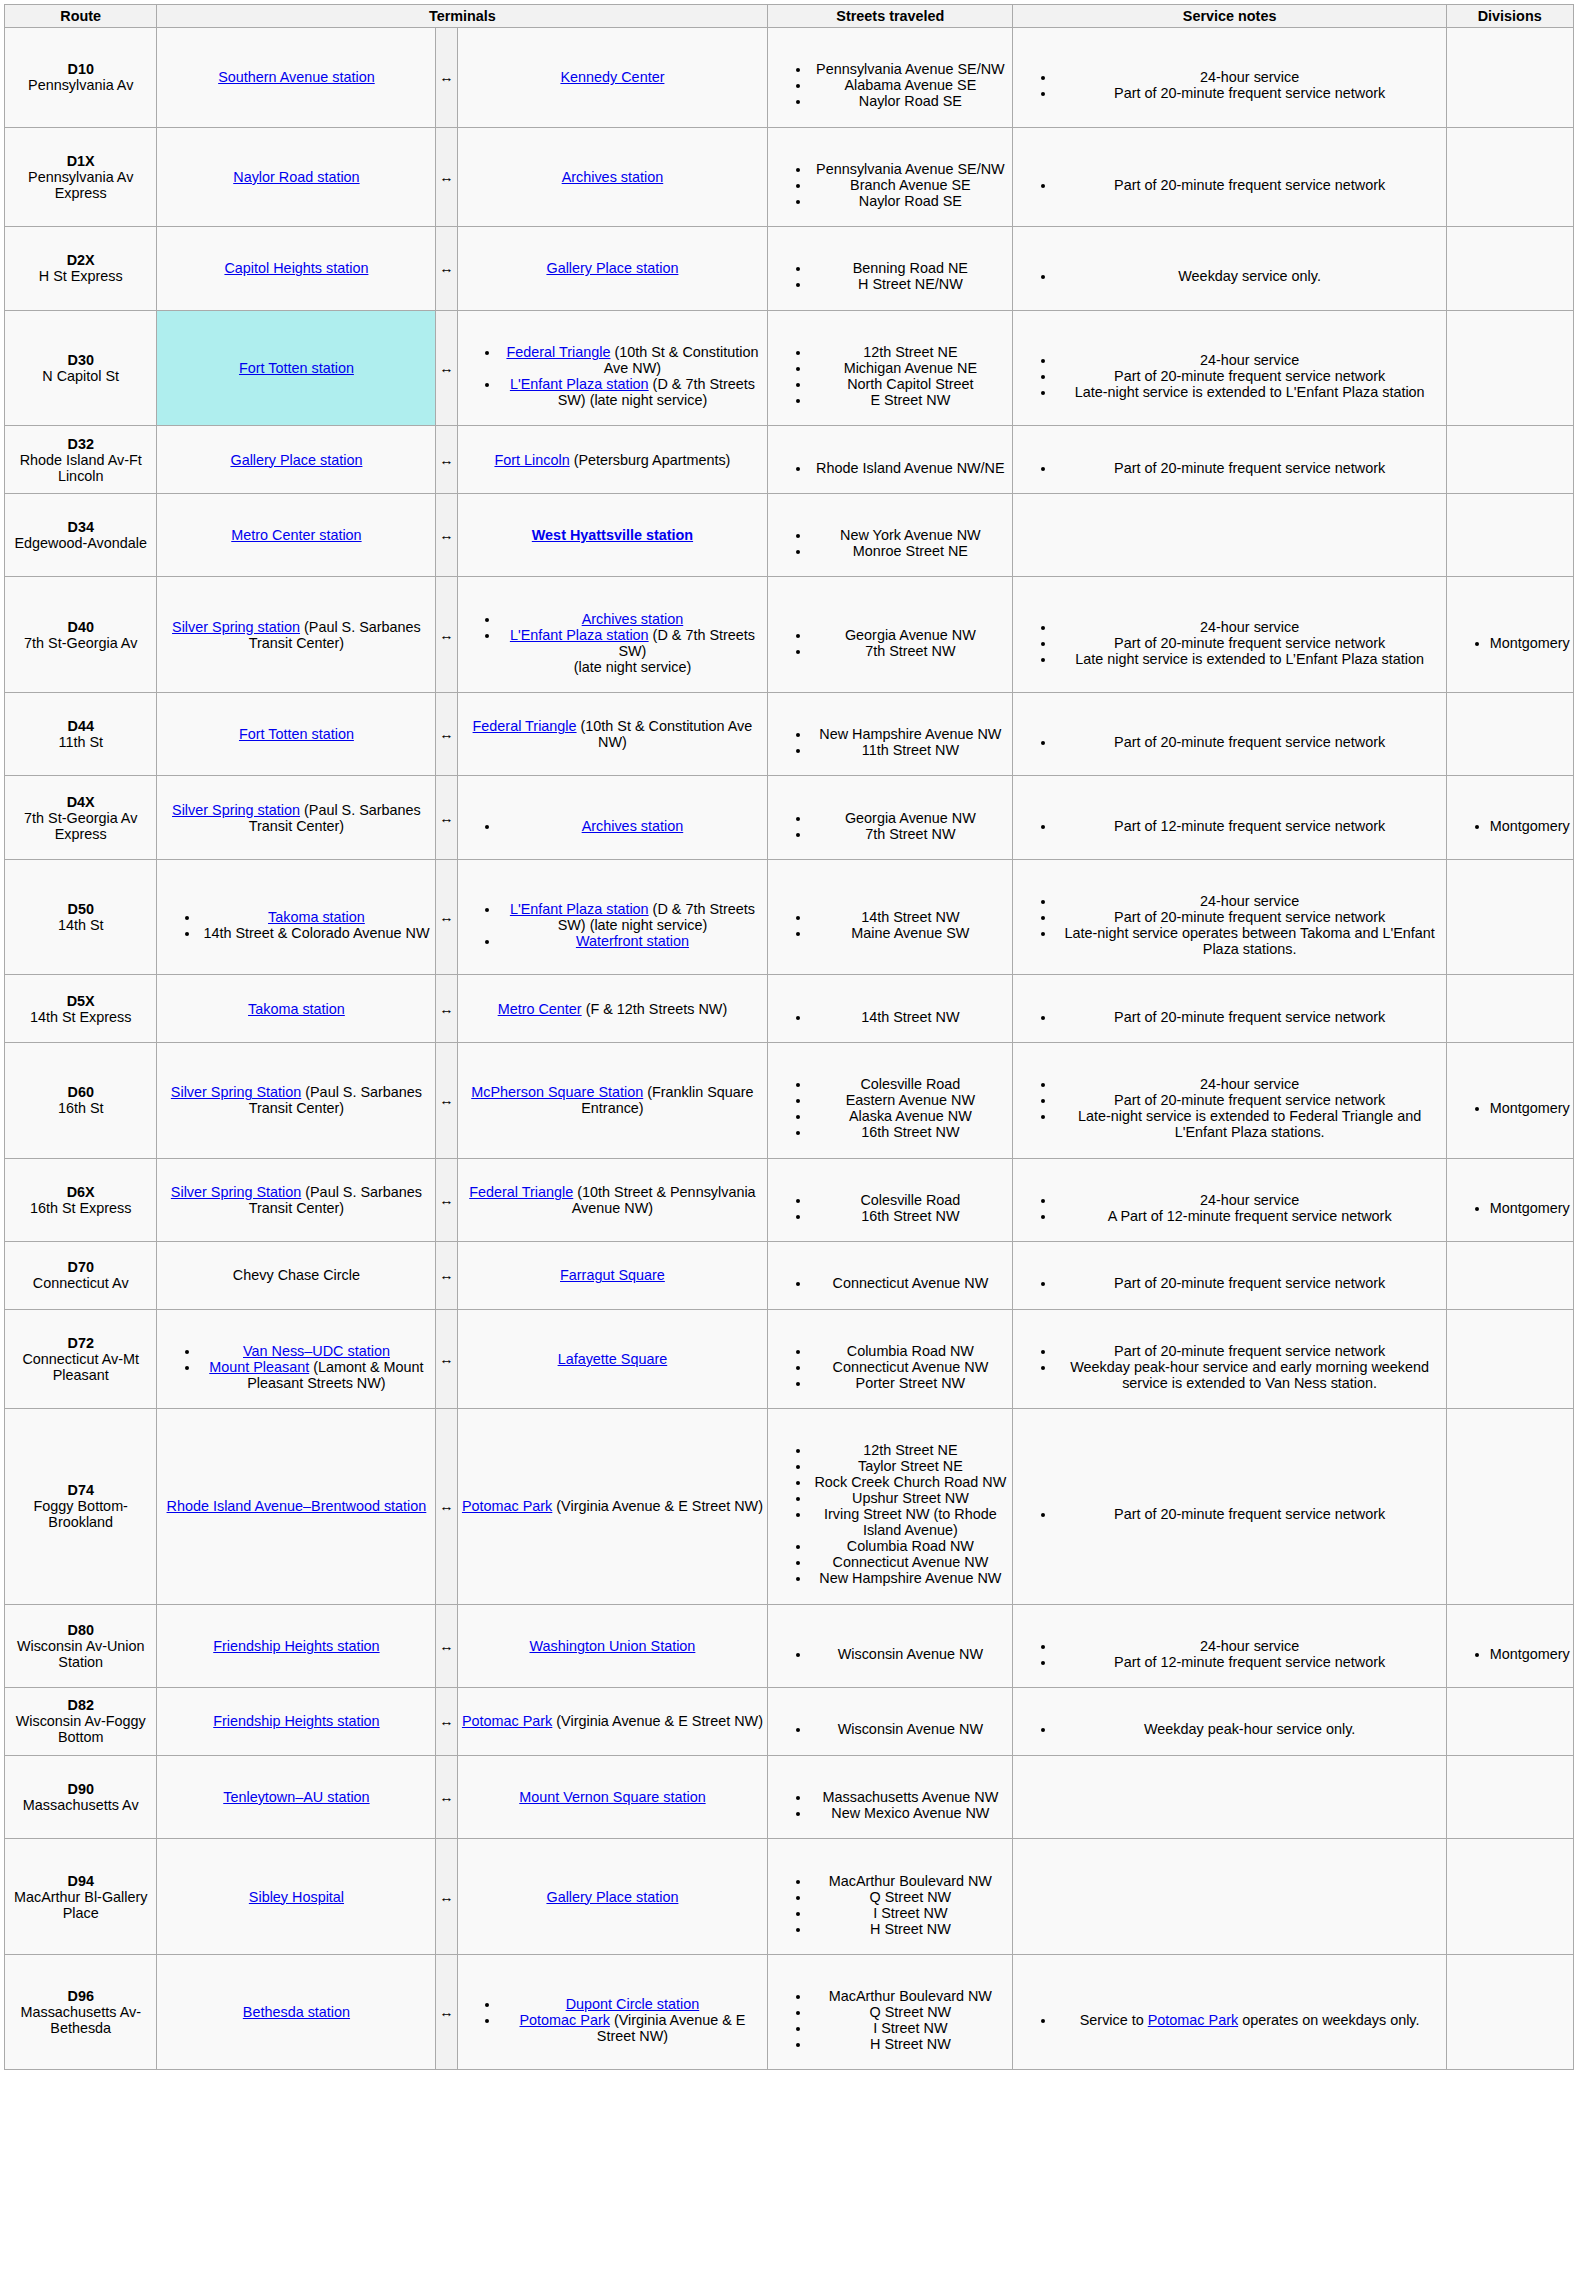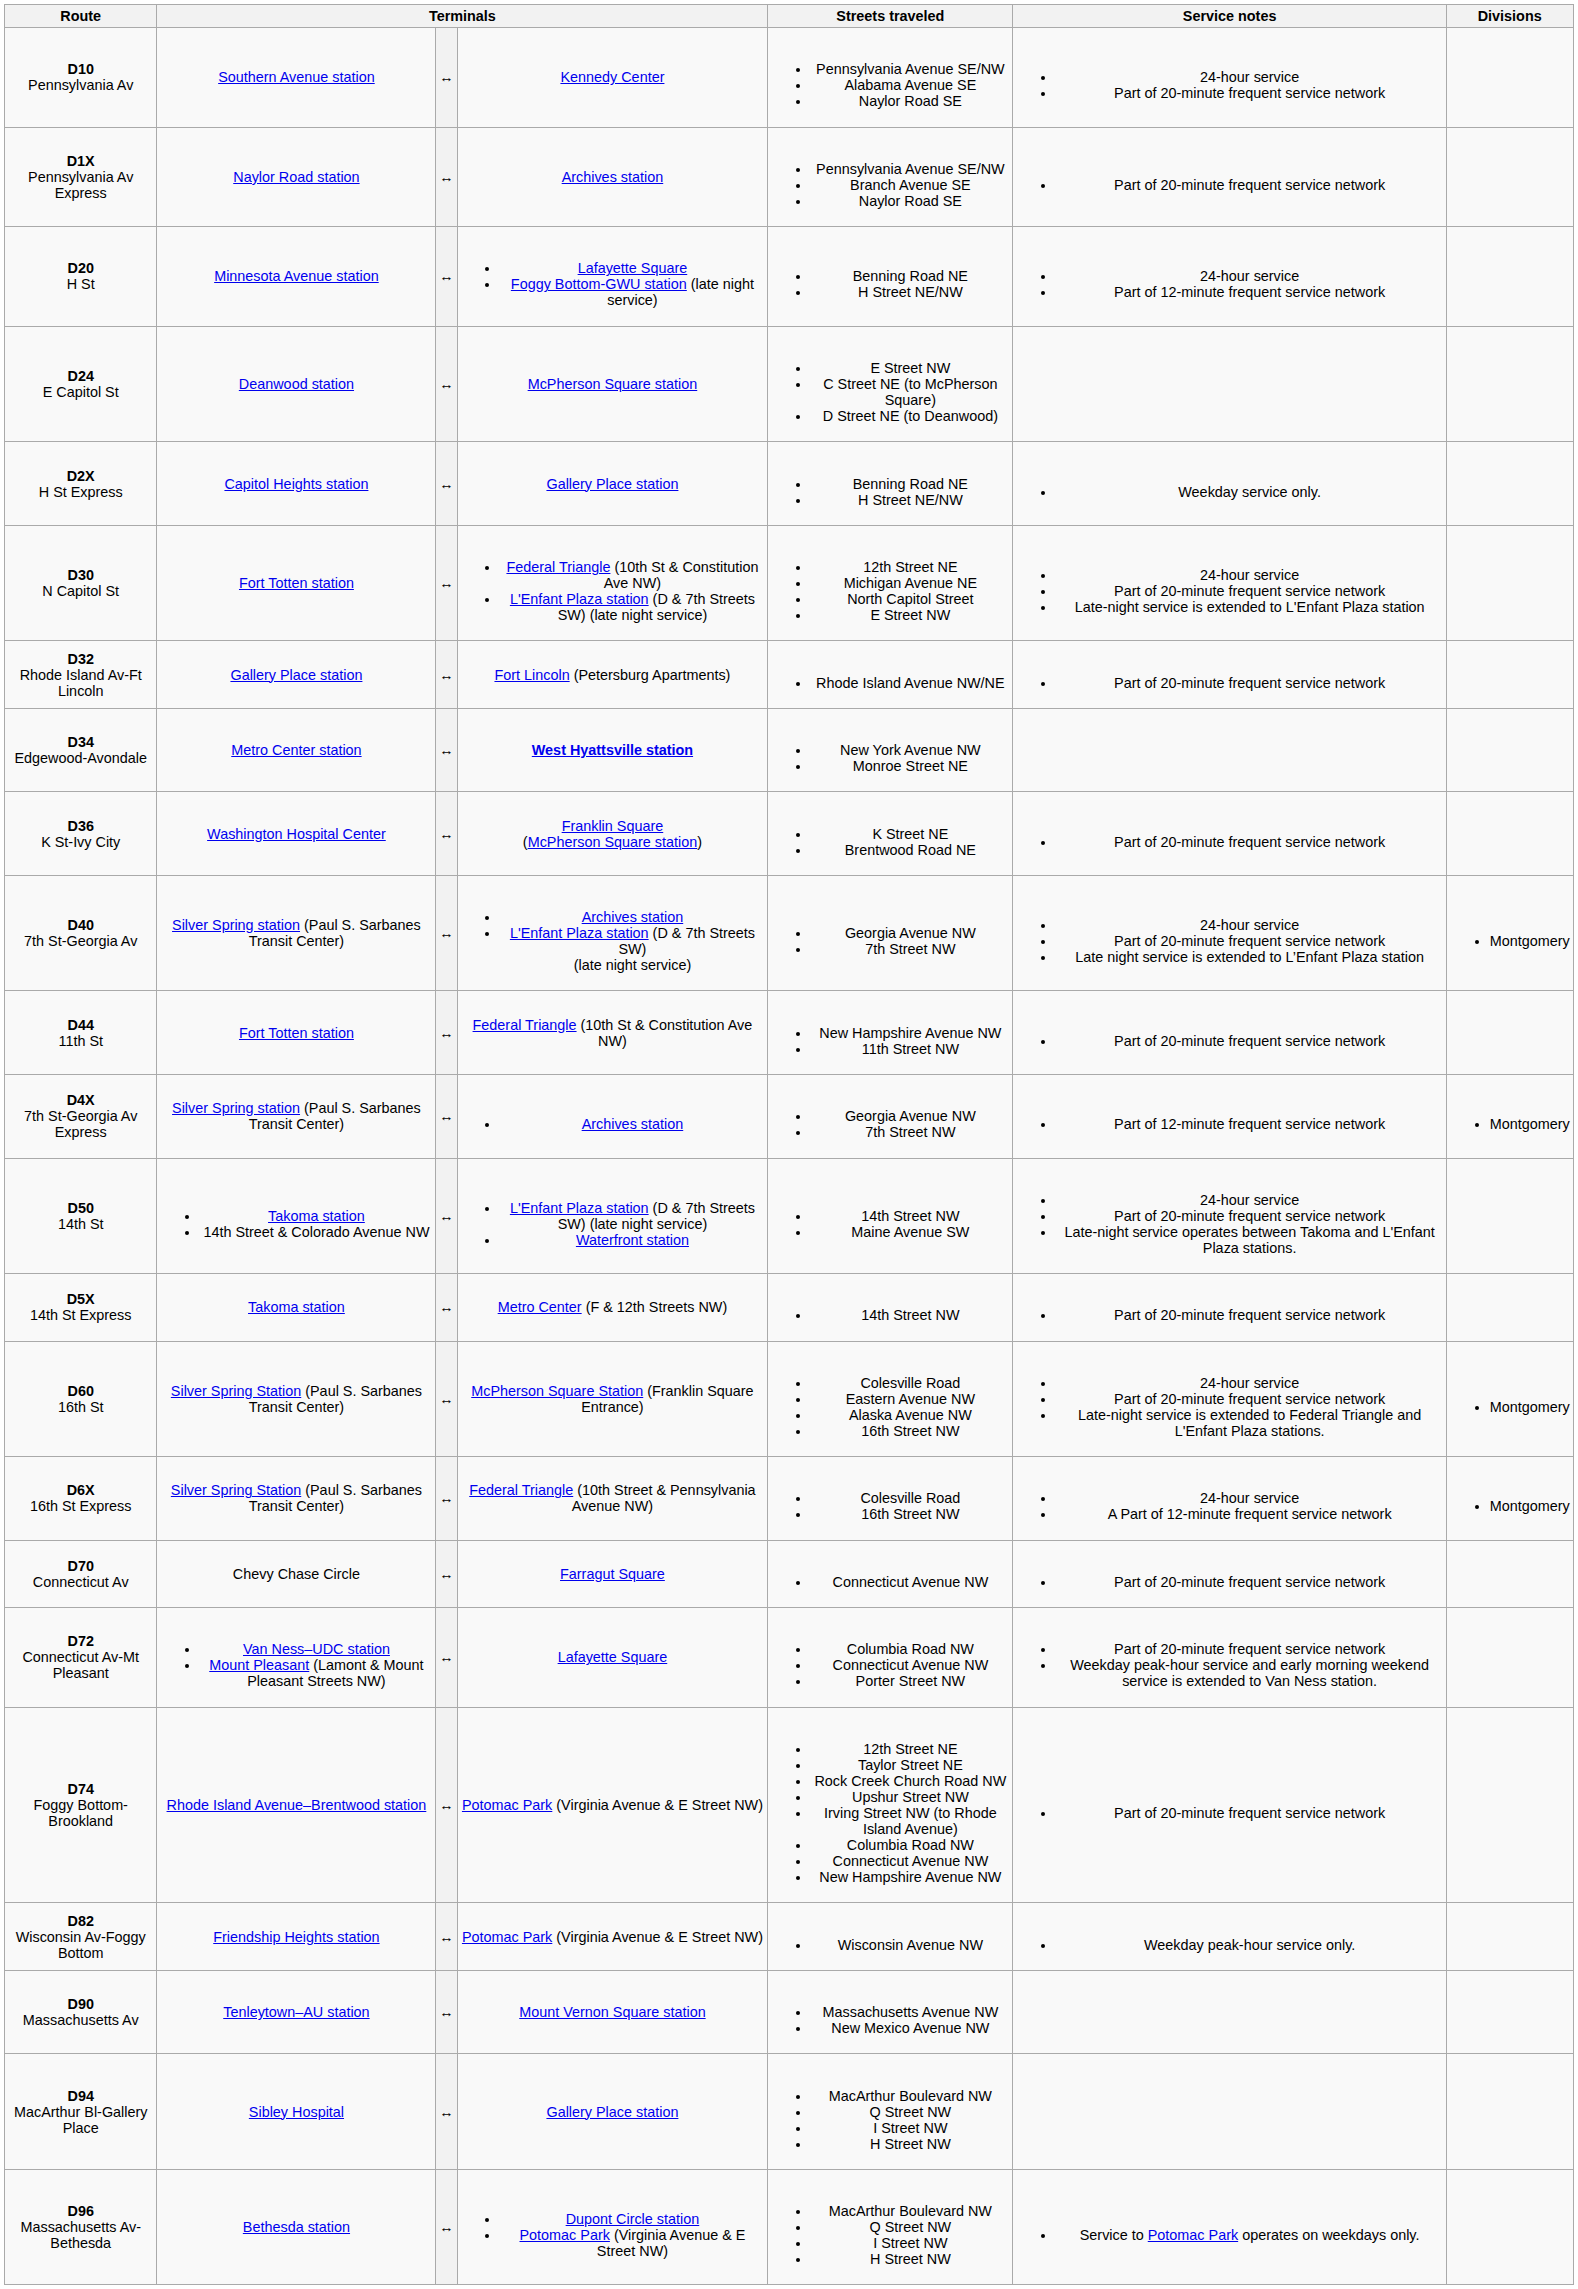 <table class=wikitable style="font-size: 90%;" |>
 <tr>
 <th>Route</th>
 <th colspan=3>Terminals</th>
 <th>Streets traveled</th>
 <th>Service notes</th>
 <th>Divisions</th>
 </tr>
 <tr align="center">
 <td><strong>D10</strong><br>Pennsylvania Av</td>
 <td><a href='#'>Southern Avenue station</a></td>
 <th><span>↔</span></th>
 <td><a href='#'>Kennedy Center</a></td>
 <td><br><ul><li>Pennsylvania Avenue SE/NW</li><li>Alabama Avenue SE</li><li>Naylor Road SE</li></ul></td>
 <td><br><ul><li>24-hour service</li><li>Part of 20-minute frequent service network</li></ul></td>
 <td></td>
 </tr>
 <tr align="center">
 <td><strong>D1X</strong><br>Pennsylvania Av Express</td>
 <td><a href='#'>Naylor Road station</a></td>
 <th><span>↔</span></th>
 <td><a href='#'>Archives station</a></td>
 <td><br><ul><li>Pennsylvania Avenue SE/NW</li><li>Branch Avenue SE</li><li>Naylor Road SE</li></ul></td>
 <td><br><ul><li>Part of 20-minute frequent service network</li></ul></td>
 <td></td>
 </tr>
 <tr align="center">
+<td><strong>D20</strong><br>H St</td>
+<td><a href='#'>Minnesota Avenue station</a></td>
+<th><span>↔</span></th>
+<td><br><ul><li><a href='#'>Lafayette Square</a></li><li><a href='#'>Foggy Bottom-GWU station</a> (late night service)</li></ul></td>
+<td><br><ul><li>Benning Road NE</li><li>H Street NE/NW</li></ul></td>
+<td><br><ul><li>24-hour service</li><li>Part of 12-minute frequent service network</li></ul></td>
+<td></td>
+</tr>
+<tr align="center">
+<td><strong>D24</strong><br>E Capitol St</td>
+<td><a href='#'>Deanwood station</a></td>
+<th><span>↔</span></th>
+<td><a href='#'>McPherson Square station</a></td>
+<td><br><ul><li>E Street NW</li><li>C Street NE (to McPherson Square)</li><li>D Street NE (to Deanwood)</li></ul></td>
+<td></td>
+<td></td>
+</tr>
+<tr align="center">
 <td><strong>D2X</strong><br>H St Express</td>
 <td><a href='#'>Capitol Heights station</a></td>
 <th><span>↔</span></th>
 <td><a href='#'>Gallery Place station</a></td>
 <td><br><ul><li>Benning Road NE</li><li>H Street NE/NW</li></ul></td>
 <td><br><ul><li>Weekday service only.</li></ul></td>
 <td></td>
 </tr>
 <tr align="center">
 <td><strong>D30</strong><br>N Capitol St</td>
-<td style="background: paleturquoise;"><a href='#'>Fort Totten station</a></td>
+<td><a href='#'>Fort Totten station</a></td>
 <th><span>↔</span></th>
 <td><br><ul><li><a href='#'>Federal Triangle</a> (10th St & Constitution Ave NW)</li><li><a href='#'>L'Enfant Plaza station</a> (D & 7th Streets SW) (late night service)</li></ul></td>
 <td><br><ul><li>12th Street NE</li><li>Michigan Avenue NE</li><li>North Capitol Street</li><li>E Street NW</li></ul></td>
 <td><br><ul><li>24-hour service</li><li>Part of 20-minute frequent service network</li><li>Late-night service is extended to L'Enfant Plaza station</li></ul></td>
 <td></td>
 </tr>
 <tr align="center">
 <td><strong>D32</strong><br>Rhode Island Av-Ft Lincoln</td>
 <td><a href='#'>Gallery Place station</a></td>
 <th><span>↔</span></th>
 <td><a href='#'>Fort Lincoln</a> (Petersburg Apartments)</td>
 <td><br><ul><li>Rhode Island Avenue NW/NE</li></ul></td>
 <td><br><ul><li>Part of 20-minute frequent service network</li></ul></td>
 <td></td>
 </tr>
 <tr align="center">
 <td><strong>D34</strong><br>Edgewood-Avondale</td>
 <td><a href='#'>Metro Center station</a></td>
 <th><span>↔</span></th>
 <td><strong><a href='#'>West Hyattsville station</a></strong></td>
 <td><br><ul><li>New York Avenue NW</li><li>Monroe Street NE</li></ul></td>
 <td></td>
+<td></td>
+</tr>
+<tr align="center">
+<td><strong>D36</strong><br>K St-Ivy City</td>
+<td><a href='#'>Washington Hospital Center</a></td>
+<th><span>↔</span></th>
+<td><a href='#'>Franklin Square</a><br>(<a href='#'>McPherson Square station</a>)</td>
+<td><br><ul><li>K Street NE</li><li>Brentwood Road NE</li></ul></td>
+<td><br><ul><li>Part of 20-minute frequent service network</li></ul></td>
 <td></td>
 </tr>
 <tr align="center">
 <td><strong>D40</strong><br>7th St-Georgia Av</td>
 <td><a href='#'>Silver Spring station</a> (Paul S. Sarbanes Transit Center)</td>
 <th><span>↔</span></th>
 <td><br><ul><li><a href='#'>Archives station</a></li><li><a href='#'>L'Enfant Plaza station</a> (D & 7th Streets SW)<br>(late night service)</li></ul></td>
 <td><br><ul><li>Georgia Avenue NW</li><li>7th Street NW</li></ul></td>
 <td><br><ul><li>24-hour service</li><li>Part of 20-minute frequent service network</li><li>Late night service is extended to L’Enfant Plaza station</li></ul></td>
 <td><br><ul><li>Montgomery</li></ul></td>
 </tr>
 <tr align="center">
 <td><strong>D44</strong><br>11th St</td>
 <td><a href='#'>Fort Totten station</a></td>
 <th><span>↔</span></th>
 <td><a href='#'>Federal Triangle</a> (10th St & Constitution Ave NW)</td>
 <td><br><ul><li>New Hampshire Avenue NW</li><li>11th Street NW</li></ul></td>
 <td><br><ul><li>Part of 20-minute frequent service network</li></ul></td>
 <td></td>
 </tr>
 <tr align="center">
 <td><strong>D4X</strong><br>7th St-Georgia Av Express</td>
 <td><a href='#'>Silver Spring station</a> (Paul S. Sarbanes Transit Center)</td>
 <th><span>↔</span></th>
 <td><br><ul><li><a href='#'>Archives station</a></li></ul></td>
 <td><br><ul><li>Georgia Avenue NW</li><li>7th Street NW</li></ul></td>
 <td><br><ul><li>Part of 12-minute frequent service network</li></ul></td>
 <td><br><ul><li>Montgomery</li></ul></td>
 </tr>
 <tr align="center">
 <td><strong>D50</strong><br>14th St</td>
 <td><br><ul><li><a href='#'>Takoma station</a></li><li>14th Street & Colorado Avenue NW</li></ul></td>
 <th><span>↔</span></th>
 <td><br><ul><li><a href='#'>L'Enfant Plaza station</a> (D & 7th Streets SW) (late night service)</li><li><a href='#'>Waterfront station</a></li></ul></td>
 <td><br><ul><li>14th Street NW</li><li>Maine Avenue SW</li></ul></td>
 <td><br><ul><li>24-hour service</li><li>Part of 20-minute frequent service network</li><li>Late-night service operates between Takoma and L'Enfant Plaza stations.</li></ul></td>
 <td></td>
 </tr>
 <tr align="center">
 <td><strong>D5X</strong><br>14th St Express</td>
 <td><a href='#'>Takoma station</a></td>
 <th><span>↔</span></th>
 <td><a href='#'>Metro Center</a> (F & 12th Streets NW)</td>
 <td><br><ul><li>14th Street NW</li></ul></td>
 <td><br><ul><li>Part of 20-minute frequent service network</li></ul></td>
 <td></td>
 </tr>
 <tr align="center">
 <td><strong>D60</strong><br>16th St</td>
 <td><a href='#'>Silver Spring Station</a> (Paul S. Sarbanes Transit Center)</td>
 <th><span>↔</span></th>
 <td><a href='#'>McPherson Square Station</a> (Franklin Square Entrance)</td>
 <td><br><ul><li>Colesville Road</li><li>Eastern Avenue NW</li><li>Alaska Avenue NW</li><li>16th Street NW</li></ul></td>
 <td><br><ul><li>24-hour service</li><li>Part of 20-minute frequent service network</li><li>Late-night service is extended to Federal Triangle and L'Enfant Plaza stations.</li></ul></td>
 <td><br><ul><li>Montgomery</li></ul></td>
 </tr>
 <tr align="center">
 <td><strong>D6X</strong><br>16th St Express</td>
 <td><a href='#'>Silver Spring Station</a> (Paul S. Sarbanes Transit Center)</td>
 <th><span>↔</span></th>
 <td><a href='#'>Federal Triangle</a> (10th Street & Pennsylvania Avenue NW)</td>
 <td><br><ul><li>Colesville Road</li><li>16th Street NW</li></ul></td>
 <td><br><ul><li>24-hour service</li><li>A Part of 12-minute frequent service network</li></ul></td>
 <td><br><ul><li>Montgomery</li></ul></td>
 </tr>
 <tr align="center">
 <td><strong>D70</strong><br>Connecticut Av</td>
 <td>Chevy Chase Circle</td>
 <th><span>↔</span></th>
 <td><a href='#'>Farragut Square</a></td>
 <td><br><ul><li>Connecticut Avenue NW</li></ul></td>
 <td><br><ul><li>Part of 20-minute frequent service network</li></ul></td>
 <td></td>
 </tr>
 <tr align="center">
 <td><strong>D72</strong><br>Connecticut Av-Mt Pleasant</td>
 <td><br><ul><li><a href='#'>Van Ness–UDC station</a></li><li><a href='#'>Mount Pleasant</a> (Lamont & Mount Pleasant Streets NW)</li></ul></td>
 <th><span>↔</span></th>
 <td><a href='#'>Lafayette Square</a></td>
 <td><br><ul><li>Columbia Road NW</li><li>Connecticut Avenue NW</li><li>Porter Street NW</li></ul></td>
 <td><br><ul><li>Part of 20-minute frequent service network</li><li>Weekday peak-hour service and early morning weekend service is extended to Van Ness station.</li></ul></td>
 <td></td>
 </tr>
 <tr align="center">
 <td><strong>D74</strong><br>Foggy Bottom-Brookland</td>
 <td><a href='#'>Rhode Island Avenue–Brentwood station</a></td>
 <th><span>↔</span></th>
 <td><a href='#'>Potomac Park</a> (Virginia Avenue & E Street NW)</td>
 <td><br><ul><li>12th Street NE</li><li>Taylor Street NE</li><li>Rock Creek Church Road NW</li><li>Upshur Street NW</li><li>Irving Street NW (to Rhode Island Avenue)</li><li>Columbia Road NW</li><li>Connecticut Avenue NW</li><li>New Hampshire Avenue NW</li></ul></td>
 <td><br><ul><li>Part of 20-minute frequent service network</li></ul></td>
 <td></td>
 </tr>
 <tr align="center">
-<td><strong>D80</strong><br>Wisconsin Av-Union Station</td>
-<td><a href='#'>Friendship Heights station</a></td>
-<th><span>↔</span></th>
-<td><a href='#'>Washington Union Station</a></td>
-<td><br><ul><li>Wisconsin Avenue NW</li></ul></td>
-<td><br><ul><li>24-hour service</li><li>Part of 12-minute frequent service network</li></ul></td>
-<td><br><ul><li>Montgomery</li></ul></td>
-</tr>
-<tr align="center">
 <td><strong>D82</strong><br>Wisconsin Av-Foggy Bottom</td>
 <td><a href='#'>Friendship Heights station</a></td>
 <th><span>↔</span></th>
 <td><a href='#'>Potomac Park</a> (Virginia Avenue & E Street NW)</td>
 <td><br><ul><li>Wisconsin Avenue NW</li></ul></td>
 <td><br><ul><li>Weekday peak-hour service only.</li></ul></td>
 <td></td>
 </tr>
 <tr align="center">
 <td><strong>D90</strong><br>Massachusetts Av</td>
 <td><a href='#'>Tenleytown–AU station</a></td>
 <th><span>↔</span></th>
 <td><a href='#'>Mount Vernon Square station</a></td>
 <td><br><ul><li>Massachusetts Avenue NW</li><li>New Mexico Avenue NW</li></ul></td>
 <td></td>
 <td></td>
 </tr>
 <tr align="center">
 <td><strong>D94</strong><br>MacArthur Bl-Gallery Place</td>
 <td><a href='#'>Sibley Hospital</a></td>
 <th><span>↔</span></th>
 <td><a href='#'>Gallery Place station</a></td>
 <td><br><ul><li>MacArthur Boulevard NW</li><li>Q Street NW</li><li>I Street NW</li><li>H Street NW</li></ul></td>
 <td></td>
 <td></td>
 </tr>
 <tr align="center">
 <td><strong>D96</strong><br>Massachusetts Av-Bethesda</td>
 <td><a href='#'>Bethesda station</a></td>
 <th><span>↔</span></th>
 <td><br><ul><li><a href='#'>Dupont Circle station</a></li><li><a href='#'>Potomac Park</a> (Virginia Avenue & E Street NW)</li></ul></td>
 <td><br><ul><li>MacArthur Boulevard NW</li><li>Q Street NW</li><li>I Street NW</li><li>H Street NW</li></ul></td>
 <td><br><ul><li>Service to <a href='#'>Potomac Park</a> operates on weekdays only.</li></ul></td>
 <td></td>
 </tr>
 </table>
